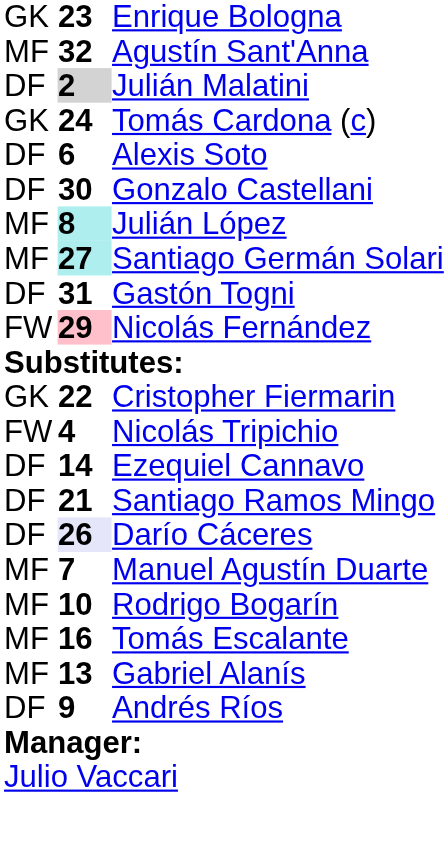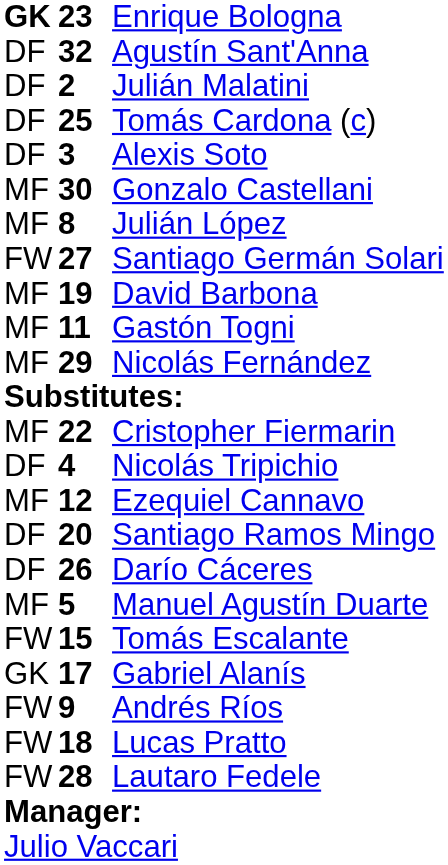 <table cellspacing="0" cellpadding="0" style="font-size:90%; margin:0.2em auto;">
 <tr>
 <th width="25"></th>
 <th width="25"></th>
 </tr>
 <tr>
-<td>GK</td>
+<td><strong>GK</strong></td>
 <td><strong>23</strong></td>
 <td> <a href='#'>Enrique Bologna</a></td>
 </tr>
 <tr>
-<td>MF</td>
+<td>DF</td>
 <td><strong>32</strong></td>
 <td> <a href='#'>Agustín Sant'Anna</a></td>
 </tr>
 <tr>
 <td>DF</td>
-<td style="background: lightgrey;"><strong>2</strong></td>
+<td><strong>2</strong></td>
 <td> <a href='#'>Julián Malatini</a></td>
 </tr>
 <tr>
-<td>GK</td>
-<td><strong>24</strong></td>
+<td>DF</td>
+<td><strong>25</strong></td>
 <td> <a href='#'>Tomás Cardona</a> (<a href='#'>c</a>)</td>
 </tr>
 <tr>
 <td>DF</td>
-<td><strong>6</strong></td>
+<td><strong>3</strong></td>
 <td> <a href='#'>Alexis Soto</a></td>
 <td></td>
 </tr>
 <tr>
-<td>DF</td>
+<td>MF</td>
 <td><strong>30</strong></td>
 <td> <a href='#'>Gonzalo Castellani</a></td>
 <td></td>
 <td></td>
 </tr>
 <tr>
 <td>MF</td>
-<td style="background: paleturquoise;"><strong>8</strong></td>
+<td><strong>8</strong></td>
 <td> <a href='#'>Julián López</a></td>
 <td></td>
 <td></td>
 </tr>
 <tr>
-<td>MF</td>
-<td style="background: paleturquoise;"><strong>27</strong></td>
+<td>FW</td>
+<td><strong>27</strong></td>
 <td> <a href='#'>Santiago Germán Solari</a></td>
 <td></td>
 <td></td>
 </tr>
 <tr>
-<td>DF</td>
-<td><strong>31</strong></td>
+<td>MF</td>
+<td><strong>19</strong></td>
+<td> <a href='#'>David Barbona</a></td>
+<td></td>
+<td></td>
+</tr>
+<tr>
+<td>MF</td>
+<td><strong>11</strong></td>
 <td> <a href='#'>Gastón Togni</a></td>
 <td></td>
 </tr>
 <tr>
-<td>FW</td>
-<td style="background: pink;"><strong>29</strong></td>
+<td>MF</td>
+<td><strong>29</strong></td>
 <td> <a href='#'>Nicolás Fernández</a></td>
 <td></td>
 </tr>
 <tr>
 <td colspan=3><strong>Substitutes:</strong></td>
 </tr>
 <tr>
-<td>GK</td>
+<td>MF</td>
 <td><strong>22</strong></td>
 <td> <a href='#'>Cristopher Fiermarin</a></td>
 </tr>
 <tr>
-<td>FW</td>
+<td>DF</td>
 <td><strong>4</strong></td>
 <td> <a href='#'>Nicolás Tripichio</a></td>
 </tr>
 <tr>
-<td>DF</td>
-<td><strong>14</strong></td>
+<td>MF</td>
+<td><strong>12</strong></td>
 <td> <a href='#'>Ezequiel Cannavo</a></td>
 </tr>
 <tr>
 <td>DF</td>
-<td><strong>21</strong></td>
+<td><strong>20</strong></td>
 <td> <a href='#'>Santiago Ramos Mingo</a></td>
 </tr>
 <tr>
 <td>DF</td>
-<td style="background: lavender;"><strong>26</strong></td>
+<td><strong>26</strong></td>
 <td> <a href='#'>Darío Cáceres</a></td>
 </tr>
 <tr>
 <td>MF</td>
-<td><strong>7</strong></td>
+<td><strong>5</strong></td>
 <td> <a href='#'>Manuel Agustín Duarte</a></td>
 </tr>
 <tr>
-<td>MF</td>
-<td><strong>10</strong></td>
-<td> <a href='#'>Rodrigo Bogarín</a></td>
-<td></td>
-<td></td>
-</tr>
-<tr>
-<td>MF</td>
-<td><strong>16</strong></td>
+<td>FW</td>
+<td><strong>15</strong></td>
 <td> <a href='#'>Tomás Escalante</a></td>
 </tr>
 <tr>
-<td>MF</td>
-<td><strong>13</strong></td>
+<td>GK</td>
+<td><strong>17</strong></td>
 <td> <a href='#'>Gabriel Alanís</a></td>
 <td></td>
 <td></td>
 </tr>
 <tr>
-<td>DF</td>
+<td>FW</td>
 <td><strong>9</strong></td>
 <td> <a href='#'>Andrés Ríos</a></td>
+</tr>
+<tr>
+<td>FW</td>
+<td><strong>18</strong></td>
+<td> <a href='#'>Lucas Pratto</a></td>
+<td></td>
+<td></td>
+</tr>
+<tr>
+<td>FW</td>
+<td><strong>28</strong></td>
+<td> <a href='#'>Lautaro Fedele</a></td>
+<td></td>
+<td></td>
 </tr>
 <tr>
 <td colspan=3><strong>Manager:</strong></td>
 </tr>
 <tr>
 <td colspan="4"> <a href='#'>Julio Vaccari</a></td>
 </tr>
 </table>
